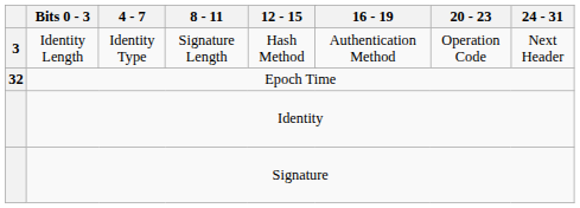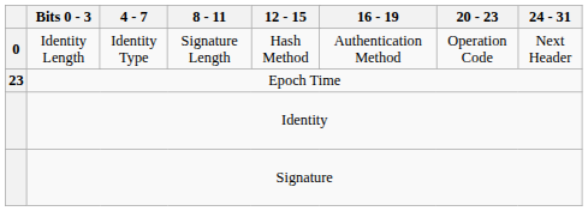 <table class="wikitable" style="margin: 0 auto; text-align: center;">
 <tr align="center">
 <th colspan="1"> </th>
 <th colspan="4">Bits 0 - 3</th>
 <th colspan="4">4 - 7</th>
 <th colspan="4">8 - 11</th>
 <th colspan="4">12 - 15</th>
 <th colspan="4">16 - 19</th>
 <th colspan="4">20 - 23</th>
 <th colspan="8">24 - 31</th>
 </tr>
 <tr align="center">
-<th colspan="1">3</th>
+<th colspan="1">0</th>
 <td colspan="4">Identity Length</td>
 <td colspan="4">Identity Type</td>
 <td colspan="4">Signature Length</td>
 <td colspan="4">Hash Method</td>
 <td colspan="4">Authentication Method</td>
 <td colspan="4">Operation Code</td>
 <td colspan="8">Next Header</td>
 </tr>
 <tr align="center">
-<th colspan="1">32</th>
+<th colspan="1">23</th>
 <td colspan="32">Epoch Time</td>
 </tr>
 <tr align="center">
 <th colspan="1"> </th>
 <td colspan="32"> <br>Identity<br> </td>
 </tr>
 <tr align="center">
 <th colspan="1"> </th>
 <td colspan="32"> <br>Signature<br> </td>
 </tr>
 </table>
